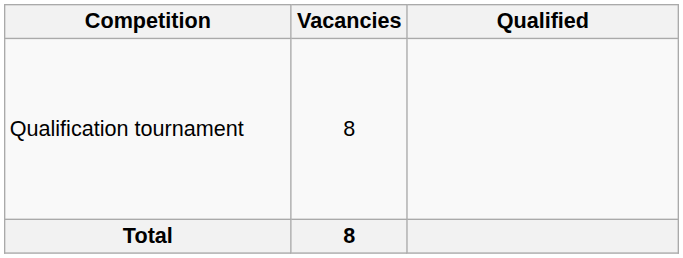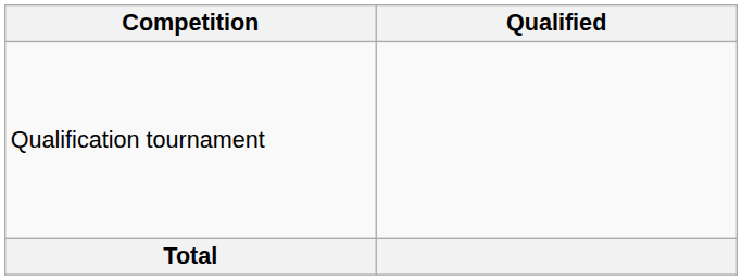 <table class = "wikitable" width=500>
 <tr>
 <th width=300>Competition</th>
-<th width=80>Vacancies</th>
 <th width=300>Qualified</th>
 </tr>
 <tr>
 <td>Qualification tournament</td>
-<td align="center">8</td>
 <td><br><br><br><br><br><br><br></td>
 </tr>
 <tr>
 <th>Total</th>
-<th>8</th>
 <th></th>
 </tr>
 </table>
